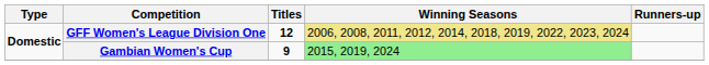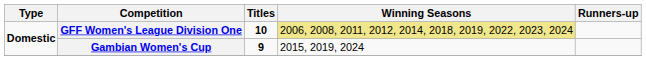 <table class="wikitable plainrowheaders" style="font-size:95%; text-align:center;">
 <tr>
 <th style="width:5">Type</th>
 <th style="width:5">Competition</th>
 <th style="width:5">Titles</th>
 <th style="width:5">Winning Seasons</th>
 <th style="width:5">Runners-up</th>
 </tr>
 <tr>
 <td rowspan="2"><strong>Domestic</strong></td>
 <th scope=col><a href='#'>GFF Women's League Division One</a></th>
-<td><strong>12</strong></td>
+<td><strong>10</strong></td>
 <td align="left" style="background: khaki;">2006, 2008, 2011, 2012, 2014, 2018, 2019, 2022, 2023, 2024</td>
 <td align="left"></td>
 </tr>
 <tr>
 <th scope=col><a href='#'>Gambian Women's Cup</a></th>
 <td><strong>9</strong></td>
-<td align="left" style="background: lightgreen;">2015, 2019, 2024</td>
+<td align="left">2015, 2019, 2024</td>
 <td align="left"></td>
 </tr>
 <tr>
 </tr>
 </table>
